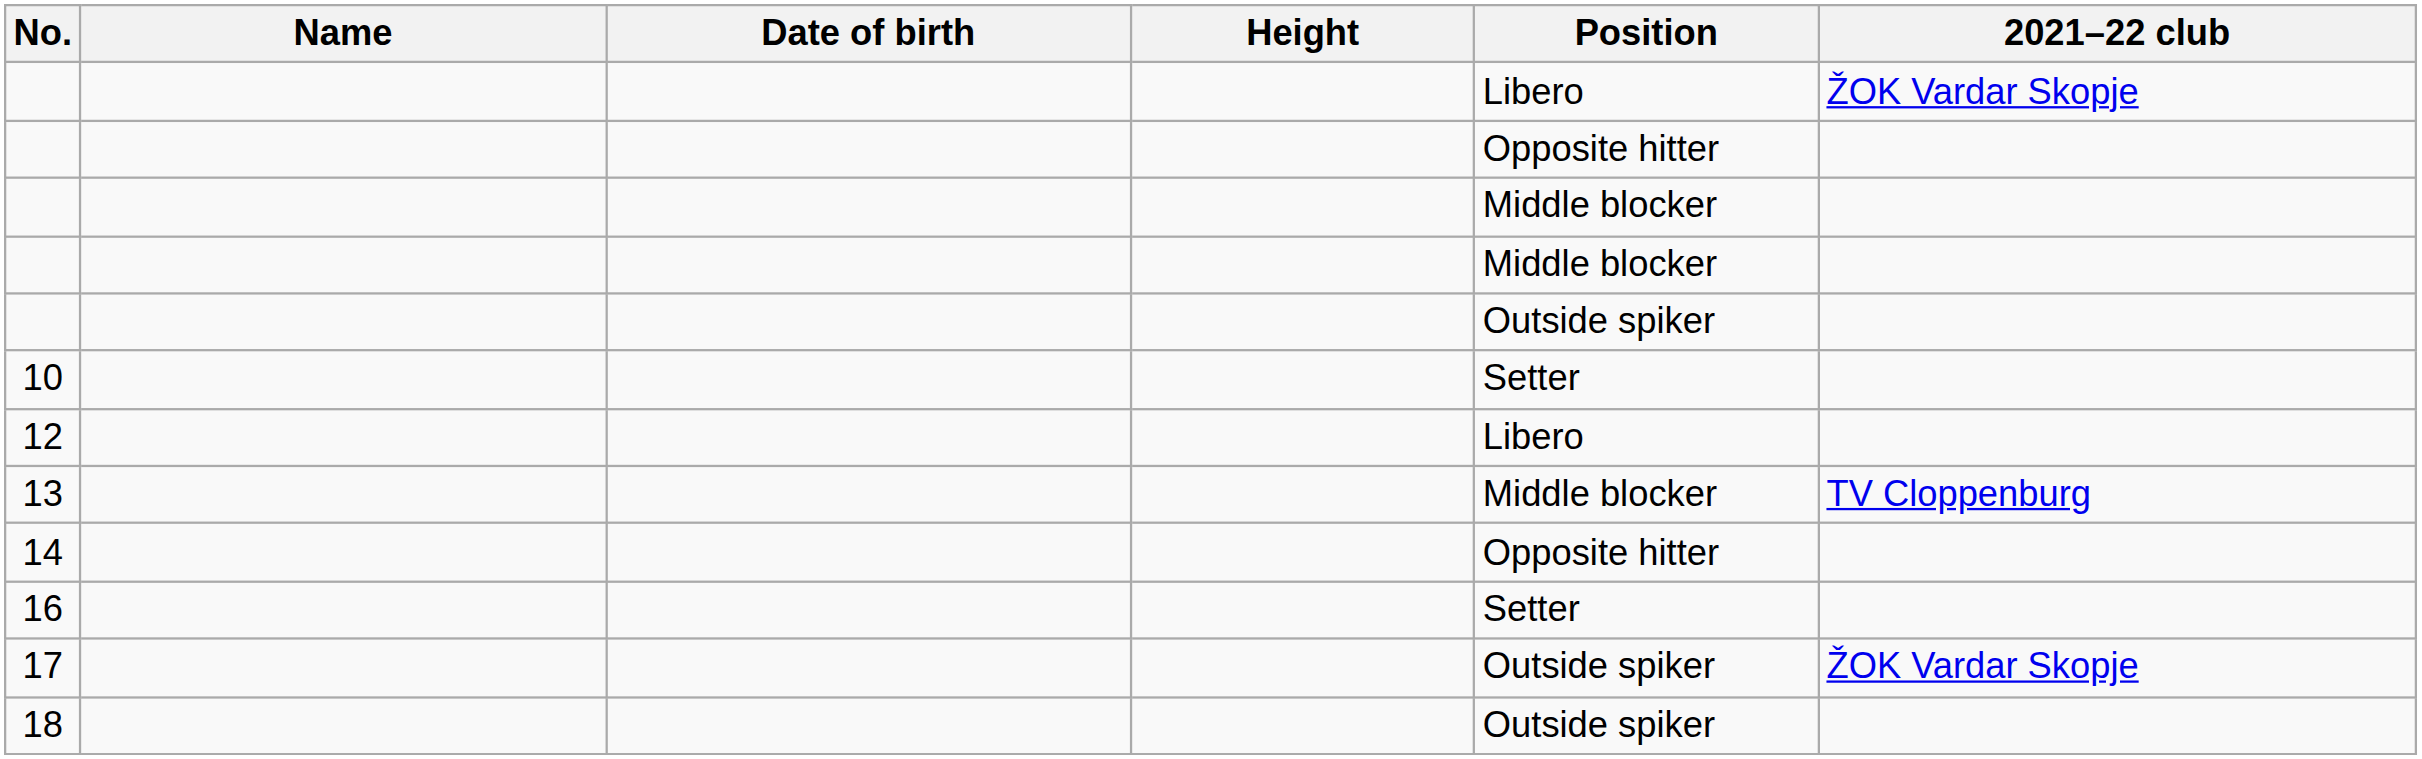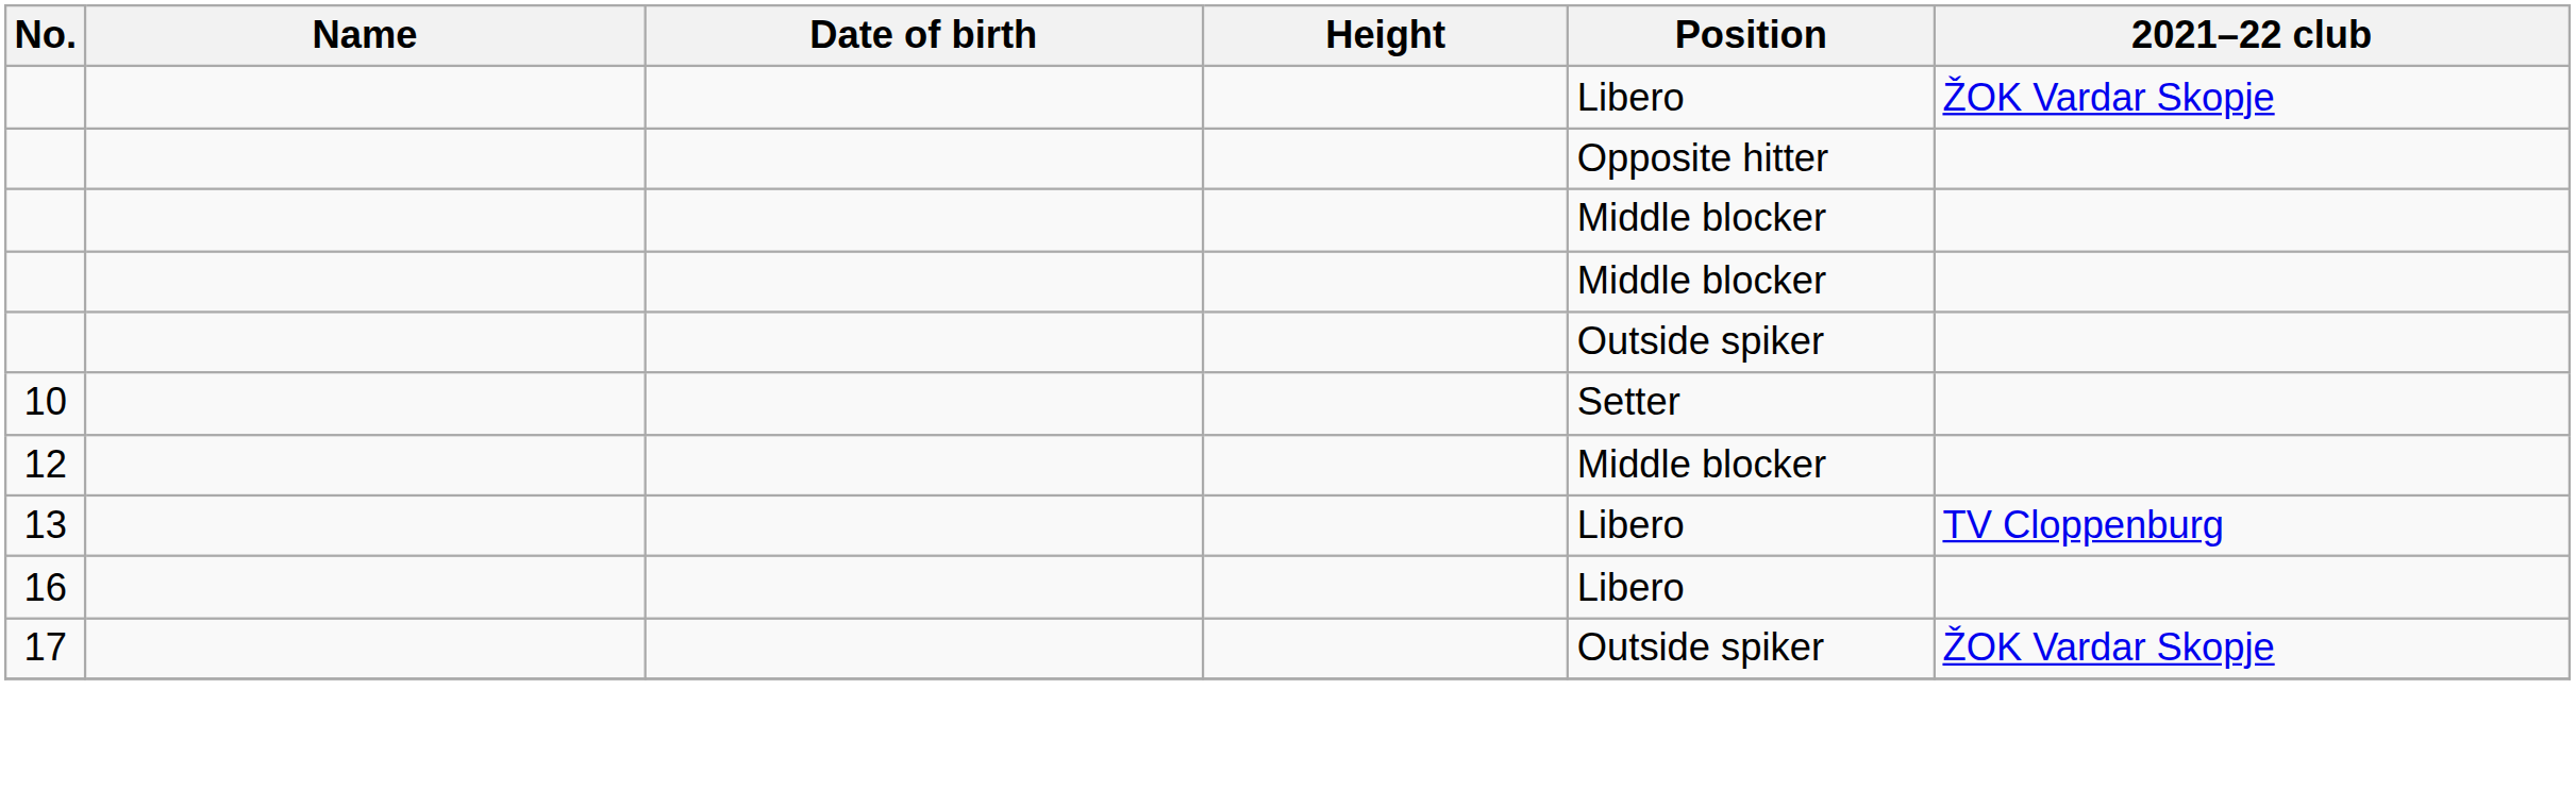 <table class="wikitable sortable" style="font-size:100%; text-align:center;">
 <tr>
 <th>No.</th>
 <th style="width:14em">Name</th>
 <th style="width:14em">Date of birth</th>
 <th style="width:9em">Height</th>
 <th style="width:9em">Position</th>
 <th style="width:16em">2021–22 club</th>
 </tr>
 <tr>
 <td></td>
 <td align=left></td>
 <td align=right></td>
 <td></td>
 <td align=left>Libero</td>
 <td align=left> <a href='#'>ŽOK Vardar Skopje</a></td>
 </tr>
 <tr>
 <td></td>
 <td align=left></td>
 <td align=right></td>
 <td></td>
 <td align=left>Opposite hitter</td>
 <td align=left></td>
 </tr>
 <tr>
 <td></td>
 <td align=left></td>
 <td align=right></td>
 <td></td>
 <td align=left>Middle blocker</td>
 <td align=left></td>
 </tr>
 <tr>
 <td></td>
 <td align=left></td>
 <td align=right></td>
 <td></td>
 <td align=left>Middle blocker</td>
 <td align=left></td>
 </tr>
 <tr>
 <td></td>
 <td align=left></td>
 <td align=right></td>
 <td></td>
 <td align=left>Outside spiker</td>
 <td align=left></td>
 </tr>
 <tr>
 <td>10</td>
 <td align=left></td>
 <td align=right></td>
 <td></td>
 <td align=left>Setter</td>
 <td align=left></td>
 </tr>
 <tr>
 <td>12</td>
 <td align=left></td>
 <td align=right></td>
 <td></td>
-<td align=left>Libero</td>
+<td align=left>Middle blocker</td>
 <td align=left></td>
 </tr>
 <tr>
 <td>13</td>
 <td align=left></td>
 <td align=right></td>
 <td></td>
-<td align=left>Middle blocker</td>
+<td align=left>Libero</td>
 <td align=left> <a href='#'>TV Cloppenburg</a></td>
-</tr>
-<tr>
-<td>14</td>
-<td align=left></td>
-<td align=right></td>
-<td></td>
-<td align=left>Opposite hitter</td>
-<td align=left></td>
 </tr>
 <tr>
 <td>16</td>
 <td align=left></td>
 <td align=right></td>
 <td></td>
-<td align=left>Setter</td>
+<td align=left>Libero</td>
 <td align=left></td>
 </tr>
 <tr>
 <td>17</td>
 <td align=left></td>
 <td align=right></td>
 <td></td>
 <td align=left>Outside spiker</td>
 <td align=left> <a href='#'>ŽOK Vardar Skopje</a></td>
 </tr>
 <tr>
-<td>18</td>
-<td align=left></td>
-<td align=right></td>
-<td></td>
-<td align=left>Outside spiker</td>
-<td align=left></td>
-</tr>
-<tr>
 </tr>
 </table>
